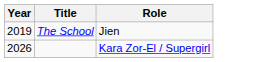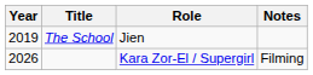 <table class="wikitable sortable">
 <tr>
 <th>Year</th>
 <th>Title</th>
 <th>Role</th>
+<th class="unsortable">Notes</th>
 </tr>
 <tr>
 <td>2019</td>
 <td><em><a href='#'>The School</a></em></td>
 <td>Jien</td>
+<td></td>
 </tr>
 <tr>
 <td>2026</td>
 <td></td>
 <td><a href='#'>Kara Zor-El / Supergirl</a></td>
+<td>Filming<br></td>
 </tr>
 </table>
